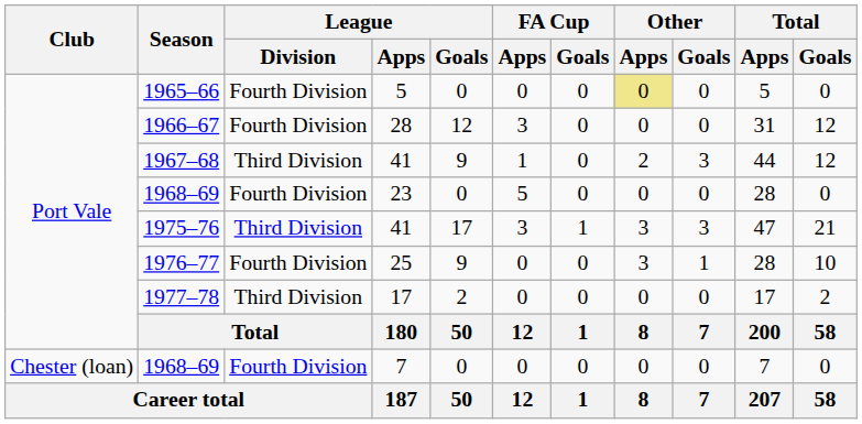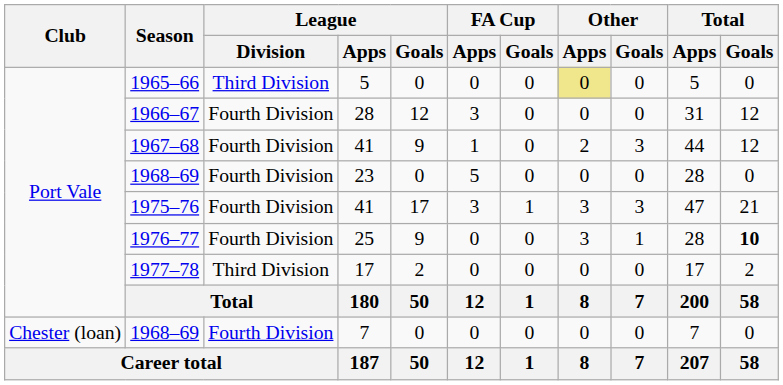 <table class="wikitable" style="text-align: center;">
 <tr>
 <th rowspan="2">Club</th>
 <th rowspan="2">Season</th>
 <th colspan="3">League</th>
 <th colspan="2">FA Cup</th>
 <th colspan="2">Other</th>
 <th colspan="2">Total</th>
 </tr>
 <tr>
 <th>Division</th>
 <th>Apps</th>
 <th>Goals</th>
 <th>Apps</th>
 <th>Goals</th>
 <th>Apps</th>
 <th>Goals</th>
 <th>Apps</th>
 <th>Goals</th>
 </tr>
 <tr>
 <td rowspan="8"><a href='#'>Port Vale</a></td>
 <td><a href='#'>1965–66</a></td>
-<td>Fourth Division</td>
+<td><a href='#'>Third Division</a></td>
 <td>5</td>
 <td>0</td>
 <td>0</td>
 <td>0</td>
 <td style="background: khaki;">0</td>
 <td>0</td>
 <td>5</td>
 <td>0</td>
 </tr>
 <tr>
 <td><a href='#'>1966–67</a></td>
 <td>Fourth Division</td>
 <td>28</td>
 <td>12</td>
 <td>3</td>
 <td>0</td>
 <td>0</td>
 <td>0</td>
 <td>31</td>
 <td>12</td>
 </tr>
 <tr>
 <td><a href='#'>1967–68</a></td>
-<td>Third Division</td>
+<td>Fourth Division</td>
 <td>41</td>
 <td>9</td>
 <td>1</td>
 <td>0</td>
 <td>2</td>
 <td>3</td>
 <td>44</td>
 <td>12</td>
 </tr>
 <tr>
 <td><a href='#'>1968–69</a></td>
 <td>Fourth Division</td>
 <td>23</td>
 <td>0</td>
 <td>5</td>
 <td>0</td>
 <td>0</td>
 <td>0</td>
 <td>28</td>
 <td>0</td>
 </tr>
 <tr>
 <td><a href='#'>1975–76</a></td>
-<td><a href='#'>Third Division</a></td>
+<td>Fourth Division</td>
 <td>41</td>
 <td>17</td>
 <td>3</td>
 <td>1</td>
 <td>3</td>
 <td>3</td>
 <td>47</td>
 <td>21</td>
 </tr>
 <tr>
 <td><a href='#'>1976–77</a></td>
 <td>Fourth Division</td>
 <td>25</td>
 <td>9</td>
 <td>0</td>
 <td>0</td>
 <td>3</td>
 <td>1</td>
 <td>28</td>
-<td>10</td>
+<td><strong>10</strong></td>
 </tr>
 <tr>
 <td><a href='#'>1977–78</a></td>
 <td>Third Division</td>
 <td>17</td>
 <td>2</td>
 <td>0</td>
 <td>0</td>
 <td>0</td>
 <td>0</td>
 <td>17</td>
 <td>2</td>
 </tr>
 <tr>
 <th colspan="2">Total</th>
 <th>180</th>
 <th>50</th>
 <th>12</th>
 <th>1</th>
 <th>8</th>
 <th>7</th>
 <th>200</th>
 <th>58</th>
 </tr>
 <tr>
 <td><a href='#'>Chester</a> (loan)</td>
 <td><a href='#'>1968–69</a></td>
 <td><a href='#'>Fourth Division</a></td>
 <td>7</td>
 <td>0</td>
 <td>0</td>
 <td>0</td>
 <td>0</td>
 <td>0</td>
 <td>7</td>
 <td>0</td>
 </tr>
 <tr>
 <th colspan="3">Career total</th>
 <th>187</th>
 <th>50</th>
 <th>12</th>
 <th>1</th>
 <th>8</th>
 <th>7</th>
 <th>207</th>
 <th>58</th>
 </tr>
 </table>
